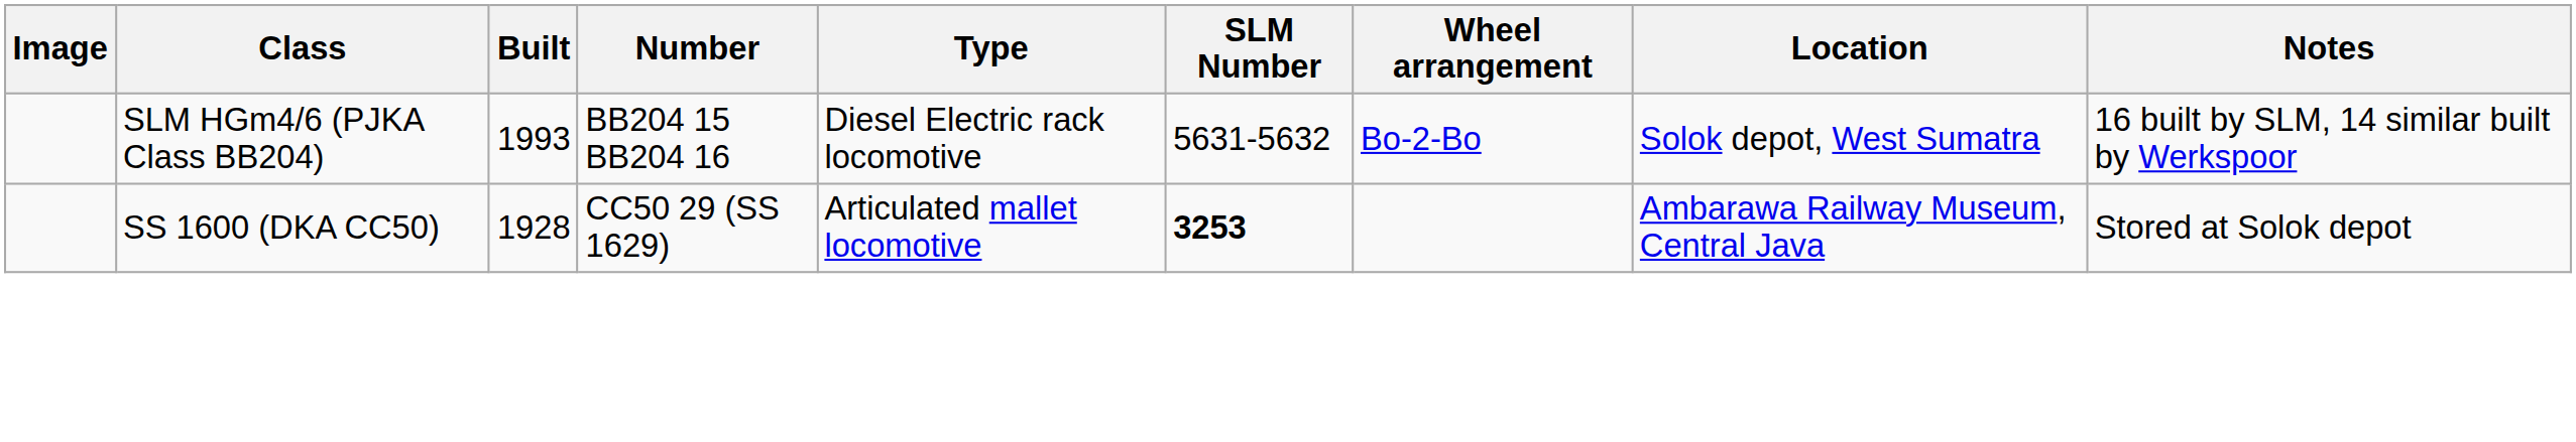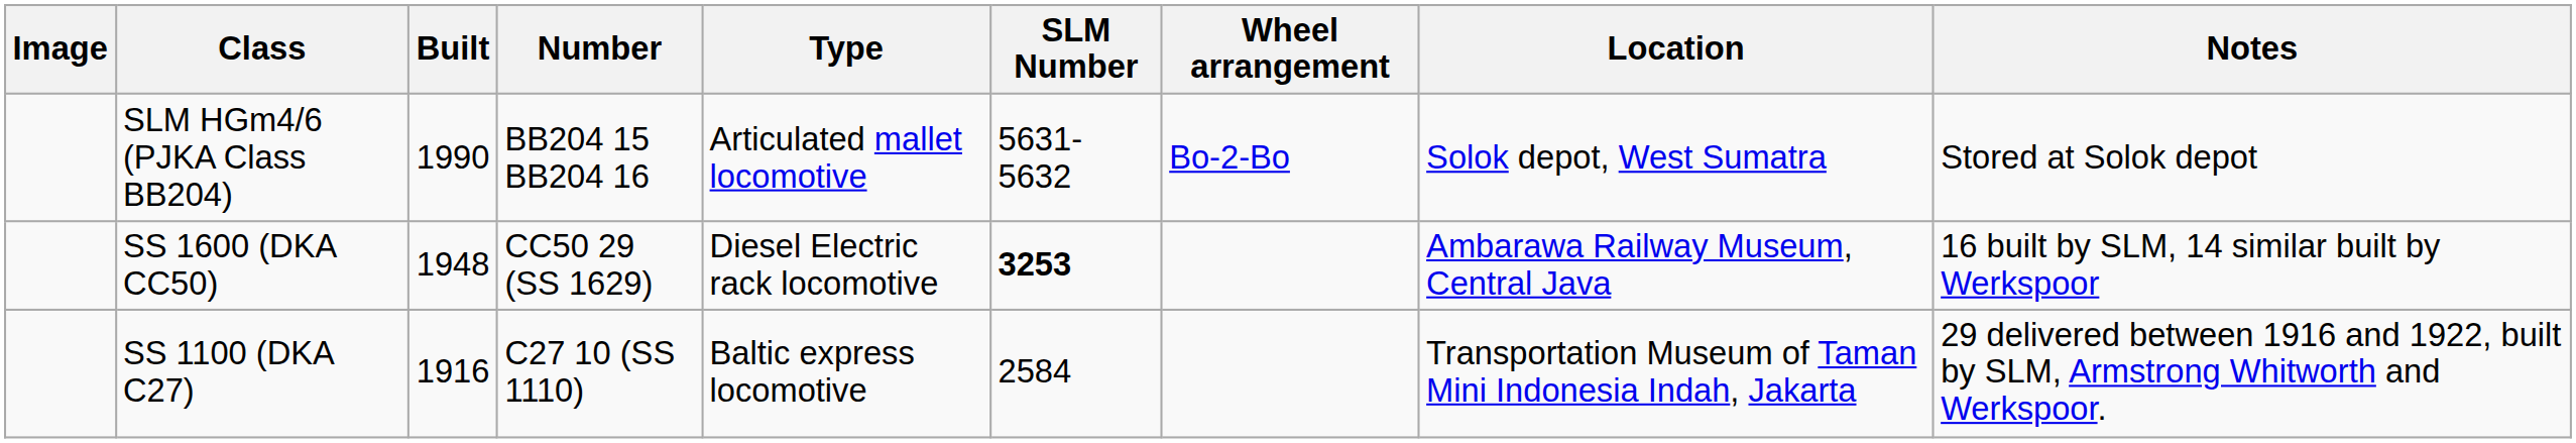 <table class="wikitable">
 <tr>
 <th>Image</th>
 <th>Class</th>
 <th>Built</th>
 <th>Number</th>
 <th>Type</th>
 <th>SLM Number</th>
 <th>Wheel arrangement</th>
 <th>Location</th>
 <th>Notes</th>
 </tr>
 <tr>
 <td></td>
 <td>SLM HGm4/6 (PJKA Class BB204)</td>
-<td>1993</td>
+<td>1990</td>
 <td>BB204 15<br>BB204 16</td>
-<td>Diesel Electric rack locomotive</td>
+<td>Articulated <a href='#'>mallet locomotive</a></td>
 <td>5631-5632</td>
 <td><a href='#'>Bo-2-Bo</a></td>
 <td><a href='#'>Solok</a> depot, <a href='#'>West Sumatra</a></td>
+<td>Stored at Solok depot</td>
+</tr>
+<tr>
+<td></td>
+<td>SS 1600 (DKA CC50)</td>
+<td>1948</td>
+<td>CC50 29 (SS 1629)</td>
+<td>Diesel Electric rack locomotive</td>
+<td><strong>3253</strong></td>
+<td></td>
+<td><a href='#'>Ambarawa Railway Museum</a>, <a href='#'>Central Java</a></td>
 <td>16 built by SLM, 14 similar built by <a href='#'>Werkspoor</a></td>
 </tr>
 <tr>
 <td></td>
-<td>SS 1600 (DKA CC50)</td>
-<td>1928</td>
-<td>CC50 29 (SS 1629)</td>
-<td>Articulated <a href='#'>mallet locomotive</a></td>
-<td><strong>3253</strong></td>
+<td>SS 1100 (DKA C27)</td>
+<td>1916</td>
+<td>C27 10 (SS 1110)</td>
+<td>Baltic express locomotive</td>
+<td>2584</td>
 <td></td>
-<td><a href='#'>Ambarawa Railway Museum</a>, <a href='#'>Central Java</a></td>
-<td>Stored at Solok depot</td>
+<td>Transportation  Museum of <a href='#'>Taman Mini Indonesia Indah</a>, <a href='#'>Jakarta</a></td>
+<td>29 delivered between 1916 and 1922, built by SLM, <a href='#'>Armstrong Whitworth</a> and <a href='#'>Werkspoor</a>.</td>
 </tr>
 </table>
